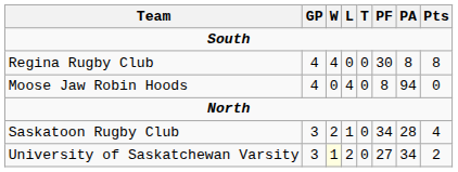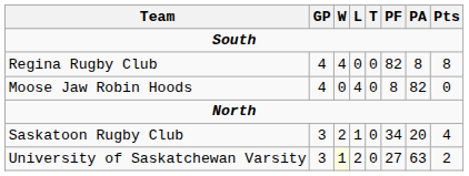 <table class="wikitable">
 <tr>
 <th>Team</th>
 <th>GP</th>
 <th>W</th>
 <th>L</th>
 <th>T</th>
 <th>PF</th>
 <th>PA</th>
 <th>Pts</th>
 </tr>
 <tr>
 <td align="center" colspan="8"><strong><em>South</em></strong></td>
 </tr>
 <tr align="center">
 <td align="left">Regina Rugby Club</td>
 <td>4</td>
 <td>4</td>
 <td>0</td>
 <td>0</td>
-<td>30</td>
+<td>82</td>
 <td>8</td>
 <td>8</td>
 </tr>
 <tr align="center">
 <td align="left">Moose Jaw Robin Hoods</td>
 <td>4</td>
 <td>0</td>
 <td>4</td>
 <td>0</td>
 <td>8</td>
-<td>94</td>
+<td>82</td>
 <td>0</td>
 </tr>
 <tr>
 <td align="center" colspan="8"><strong><em>North</em></strong></td>
 </tr>
 <tr align="center">
 <td align="left">Saskatoon Rugby Club</td>
 <td>3</td>
 <td>2</td>
 <td>1</td>
 <td>0</td>
 <td>34</td>
-<td>28</td>
+<td>20</td>
 <td>4</td>
 </tr>
 <tr align="center">
 <td align="left">University of Saskatchewan Varsity</td>
 <td>3</td>
 <td style="background: lightyellow;">1</td>
 <td>2</td>
 <td>0</td>
 <td>27</td>
-<td>34</td>
+<td>63</td>
 <td>2</td>
 </tr>
 </table>
